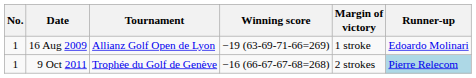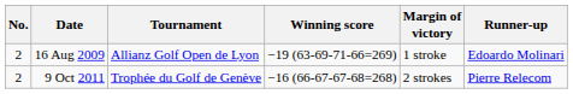 <table class="wikitable" style="font-size:95%;">
 <tr>
 <th>No.</th>
 <th>Date</th>
 <th>Tournament</th>
 <th>Winning score</th>
 <th>Margin of<br>victory</th>
 <th>Runner-up</th>
 </tr>
 <tr>
-<td align=center>1</td>
+<td align=center>2</td>
 <td align=right>16 Aug <a href='#'>2009</a></td>
 <td><a href='#'>Allianz Golf Open de Lyon</a></td>
 <td>−19 (63-69-71-66=269)</td>
 <td>1 stroke</td>
 <td> <a href='#'>Edoardo Molinari</a></td>
 </tr>
 <tr>
-<td align=center>1</td>
+<td align=center>2</td>
 <td align=right>9 Oct <a href='#'>2011</a></td>
 <td><a href='#'>Trophée du Golf de Genève</a></td>
 <td>−16 (66-67-67-68=268)</td>
 <td>2 strokes</td>
-<td style="background: lightblue;"> <a href='#'>Pierre Relecom</a></td>
+<td> <a href='#'>Pierre Relecom</a></td>
 </tr>
 </table>
